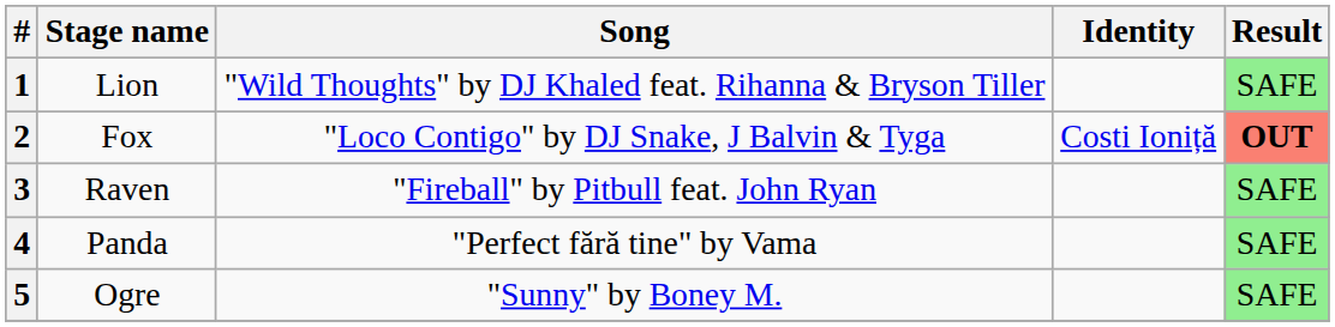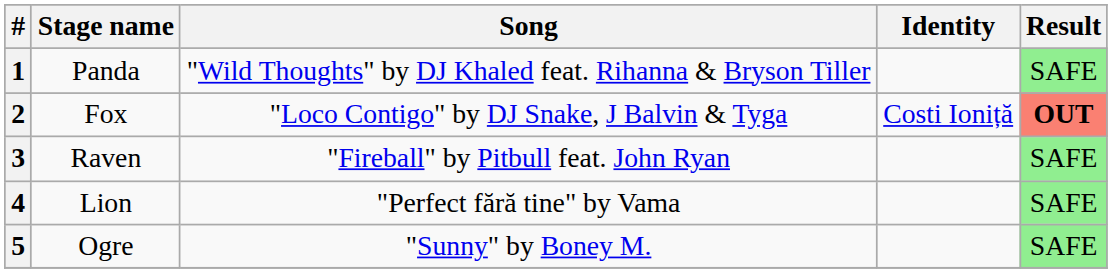 <table class="wikitable plainrowheaders" style="text-align: center;">
 <tr>
 <th>#</th>
 <th>Stage name</th>
 <th>Song</th>
 <th>Identity</th>
 <th>Result</th>
 </tr>
 <tr>
 <th>1</th>
-<td>Lion</td>
+<td>Panda</td>
 <td>"<a href='#'>Wild Thoughts</a>" by <a href='#'>DJ Khaled</a> feat. <a href='#'>Rihanna</a> & <a href='#'>Bryson Tiller</a></td>
 <td></td>
 <td bgcolor=lightgreen>SAFE</td>
 </tr>
 <tr>
 <th>2</th>
 <td>Fox</td>
 <td>"<a href='#'>Loco Contigo</a>" by <a href='#'>DJ Snake</a>, <a href='#'>J Balvin</a> & <a href='#'>Tyga</a></td>
 <td><a href='#'>Costi Ioniță</a></td>
 <td bgcolor=salmon><strong>OUT</strong></td>
 </tr>
 <tr>
 <th>3</th>
 <td>Raven</td>
 <td>"<a href='#'>Fireball</a>" by <a href='#'>Pitbull</a> feat. <a href='#'>John Ryan</a></td>
 <td></td>
 <td bgcolor=lightgreen>SAFE</td>
 </tr>
 <tr>
 <th>4</th>
-<td>Panda</td>
+<td>Lion</td>
 <td>"Perfect fără tine" by Vama</td>
 <td></td>
 <td bgcolor=lightgreen>SAFE</td>
 </tr>
 <tr>
 <th>5</th>
 <td>Ogre</td>
 <td>"<a href='#'>Sunny</a>" by <a href='#'>Boney M.</a></td>
 <td></td>
 <td bgcolor=lightgreen>SAFE</td>
 </tr>
 <tr>
 </tr>
 </table>
